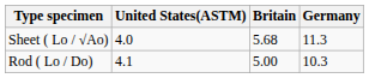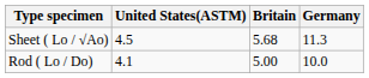 <table class="wikitable">
 <tr>
 <th>Type specimen</th>
 <th>United States(ASTM)</th>
 <th>Britain</th>
 <th>Germany</th>
 </tr>
 <tr>
 <td>Sheet ( Lo / √Ao)</td>
-<td>4.0</td>
+<td>4.5</td>
 <td>5.68</td>
 <td>11.3</td>
 </tr>
 <tr>
 <td>Rod ( Lo / Do)</td>
 <td>4.1</td>
 <td>5.00</td>
-<td>10.3</td>
+<td>10.0</td>
 </tr>
 </table>
